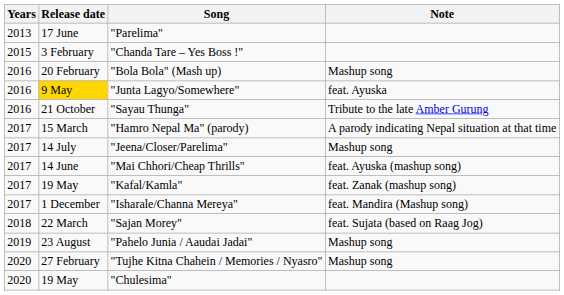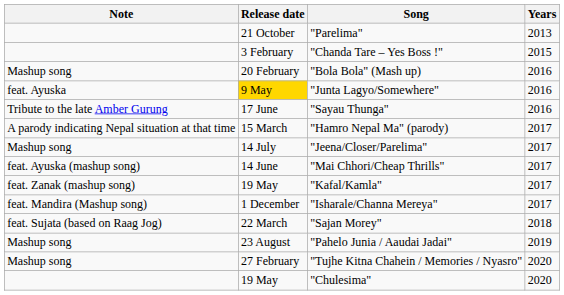 <table class="wikitable">
 <tr>
-<th>Years</th>
+<th>Note</th>
 <th>Release date</th>
 <th>Song</th>
-<th>Note</th>
+<th>Years</th>
 </tr>
 <tr>
+<td></td>
+<td>21 October</td>
+<td>"Parelima"</td>
 <td>2013</td>
-<td>17 June</td>
-<td>"Parelima"</td>
-<td></td>
 </tr>
 <tr>
-<td>2015</td>
+<td></td>
 <td>3 February</td>
 <td>"Chanda Tare – Yes Boss !"</td>
-<td></td>
+<td>2015</td>
 </tr>
 <tr>
-<td>2016</td>
+<td>Mashup song</td>
 <td>20 February</td>
 <td>"Bola Bola" (Mash up)</td>
-<td>Mashup song</td>
+<td>2016</td>
 </tr>
 <tr>
-<td>2016</td>
+<td>feat. Ayuska</td>
 <td style="background: gold;">9 May</td>
 <td>"Junta Lagyo/Somewhere"</td>
-<td>feat. Ayuska</td>
+<td>2016</td>
 </tr>
 <tr>
+<td>Tribute to the late <a href='#'>Amber Gurung</a></td>
+<td>17 June</td>
+<td>"Sayau Thunga"</td>
 <td>2016</td>
-<td>21 October</td>
-<td>"Sayau Thunga"</td>
-<td>Tribute to the late <a href='#'>Amber Gurung</a></td>
 </tr>
 <tr>
-<td>2017</td>
+<td>A parody indicating Nepal situation at that time</td>
 <td>15 March</td>
 <td>"Hamro Nepal Ma" (parody)</td>
-<td>A parody indicating Nepal situation at that time</td>
+<td>2017</td>
 </tr>
 <tr>
-<td>2017</td>
+<td>Mashup song</td>
 <td>14 July</td>
 <td>"Jeena/Closer/Parelima"</td>
-<td>Mashup song</td>
+<td>2017</td>
 </tr>
 <tr>
-<td>2017</td>
+<td>feat. Ayuska (mashup song)</td>
 <td>14 June</td>
 <td>"Mai Chhori/Cheap Thrills"</td>
-<td>feat. Ayuska (mashup song)</td>
+<td>2017</td>
 </tr>
 <tr>
-<td>2017</td>
+<td>feat. Zanak (mashup song)</td>
 <td>19 May</td>
 <td>"Kafal/Kamla"</td>
-<td>feat. Zanak (mashup song)</td>
+<td>2017</td>
 </tr>
 <tr>
-<td>2017</td>
+<td>feat. Mandira (Mashup song)</td>
 <td>1 December</td>
 <td>"Isharale/Channa Mereya"</td>
-<td>feat. Mandira (Mashup song)</td>
+<td>2017</td>
 </tr>
 <tr>
-<td>2018</td>
+<td>feat. Sujata (based on Raag Jog)</td>
 <td>22 March</td>
 <td>"Sajan Morey"</td>
-<td>feat. Sujata (based on Raag Jog)</td>
+<td>2018</td>
 </tr>
 <tr>
-<td>2019</td>
+<td>Mashup song</td>
 <td>23 August</td>
 <td>"Pahelo Junia / Aaudai Jadai"</td>
-<td>Mashup song</td>
+<td>2019</td>
 </tr>
 <tr>
-<td>2020</td>
+<td>Mashup song</td>
 <td>27 February</td>
 <td>"Tujhe Kitna Chahein / Memories / Nyasro"</td>
-<td>Mashup song</td>
+<td>2020</td>
 </tr>
 <tr>
-<td>2020</td>
+<td></td>
 <td>19 May</td>
 <td>"Chulesima"</td>
-<td></td>
+<td>2020</td>
 </tr>
 </table>
